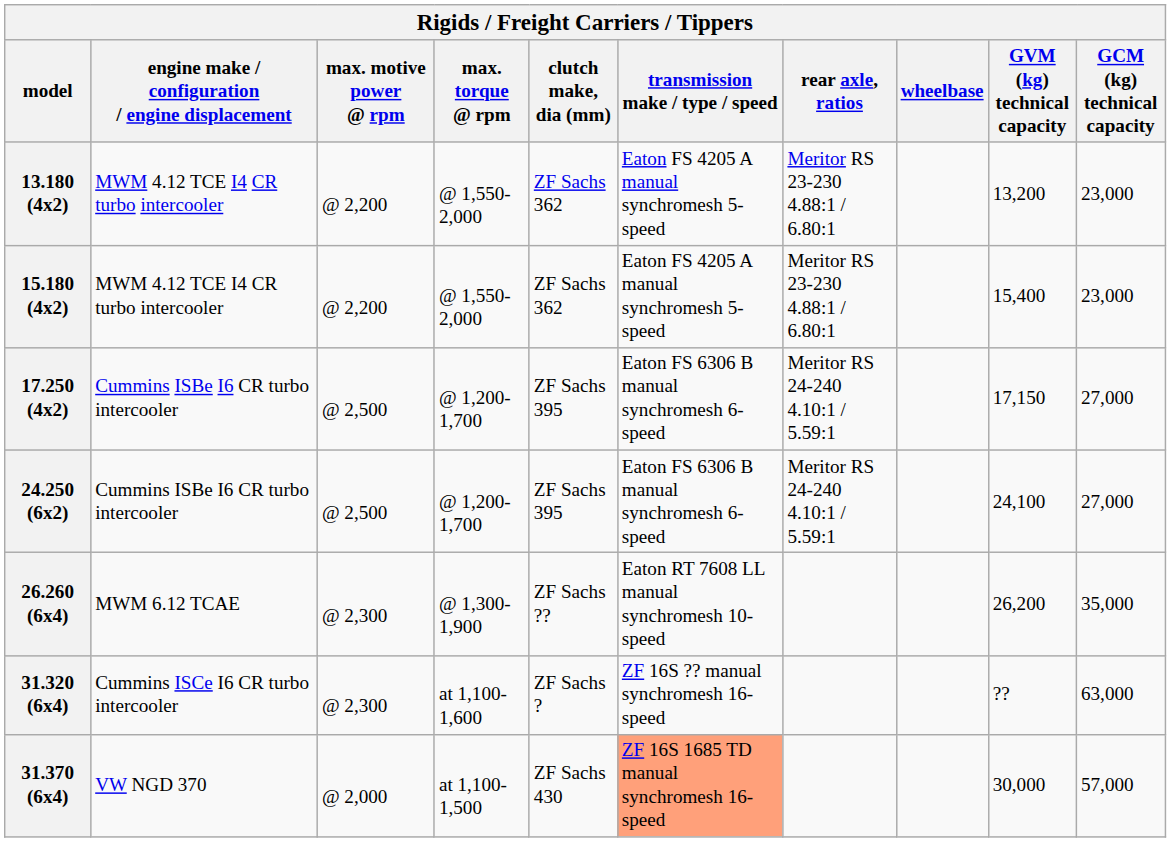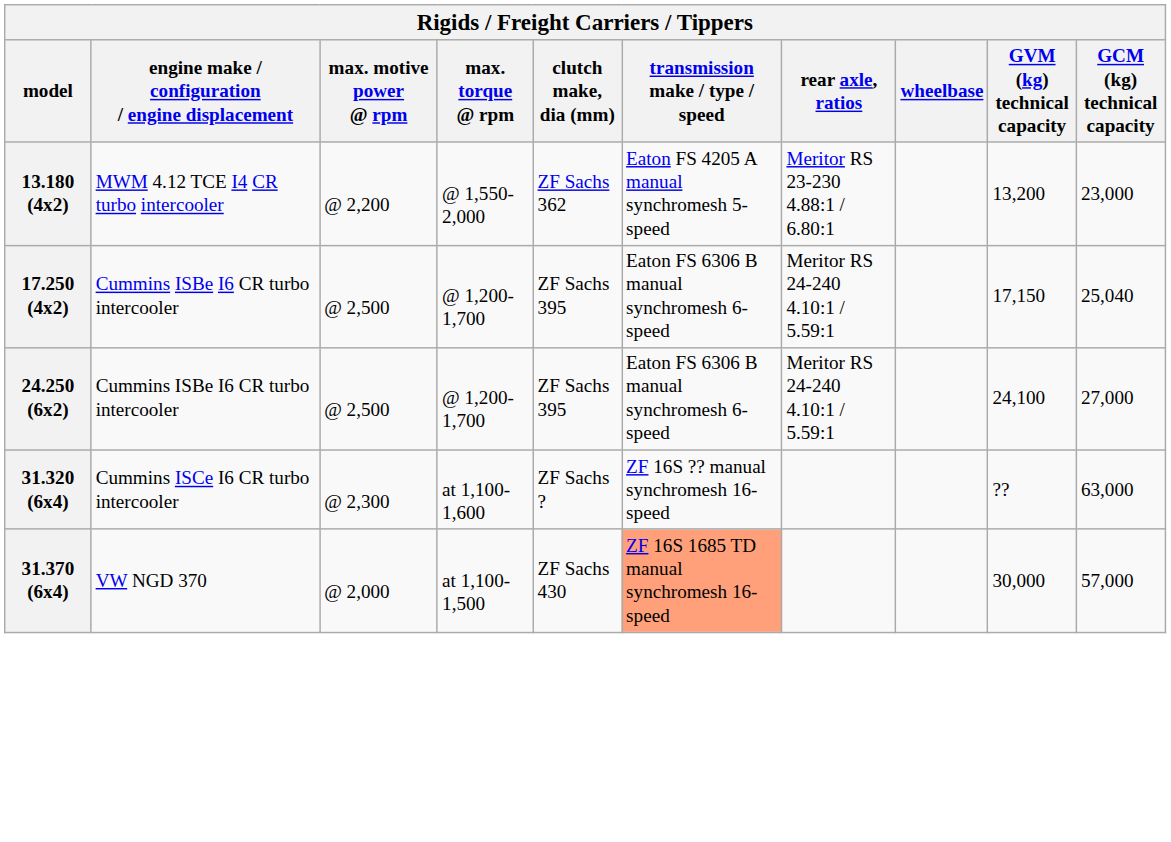 <table class="wikitable" style="text-align: left; font-size: 82%" width=90%>
 <tr>
 <th colspan=10><big>Rigids / Freight Carriers / Tippers</big></th>
 </tr>
 <tr>
 <th>model</th>
 <th>engine make / <a href='#'>configuration</a><br>/ <a href='#'>engine displacement</a></th>
 <th>max. motive <a href='#'>power</a><br>@ <a href='#'>rpm</a></th>
 <th>max. <a href='#'>torque</a><br>@ rpm</th>
 <th>clutch make,<br>dia (mm)</th>
 <th><a href='#'>transmission</a><br>make / type / speed</th>
 <th>rear <a href='#'>axle</a>,<br><a href='#'>ratios</a></th>
 <th><a href='#'>wheelbase</a></th>
 <th><a href='#'>GVM</a> (<a href='#'>kg</a>)<br>technical<br>capacity</th>
 <th><a href='#'>GCM</a> (kg)<br>technical<br>capacity</th>
 </tr>
 <tr>
 <th>13.180 (4x2)</th>
 <td><a href='#'>MWM</a> 4.12 TCE <a href='#'>I4</a> <a href='#'>CR</a> <a href='#'>turbo</a> <a href='#'>intercooler</a><br></td>
 <td><br>@ 2,200</td>
 <td><br>@ 1,550-2,000</td>
 <td><a href='#'>ZF Sachs</a> 362</td>
 <td><a href='#'>Eaton</a> FS 4205 A <a href='#'>manual</a><br>synchromesh 5-speed</td>
 <td><a href='#'>Meritor</a> RS 23-230<br>4.88:1 / 6.80:1</td>
 <td><br></td>
 <td>13,200</td>
 <td>23,000</td>
 </tr>
 <tr>
-<th>15.180 (4x2)</th>
-<td>MWM 4.12 TCE I4 CR turbo intercooler<br></td>
-<td><br>@ 2,200</td>
-<td><br>@ 1,550-2,000</td>
-<td>ZF Sachs 362</td>
-<td>Eaton FS 4205 A manual<br>synchromesh 5-speed</td>
-<td>Meritor RS 23-230<br>4.88:1 / 6.80:1</td>
-<td><br></td>
-<td>15,400</td>
-<td>23,000</td>
-</tr>
-<tr>
 <th>17.250 (4x2)</th>
 <td><a href='#'>Cummins</a> <a href='#'>ISBe</a> <a href='#'>I6</a> CR turbo intercooler<br></td>
 <td><br>@ 2,500</td>
 <td><br>@ 1,200-1,700</td>
 <td>ZF Sachs 395</td>
 <td>Eaton FS 6306 B manual<br>synchromesh 6-speed</td>
 <td>Meritor RS 24-240<br>4.10:1 / 5.59:1</td>
 <td><br></td>
 <td>17,150</td>
-<td>27,000</td>
+<td>25,040</td>
 </tr>
 <tr>
 <th>24.250 (6x2)</th>
 <td>Cummins ISBe I6 CR turbo intercooler<br></td>
 <td><br>@ 2,500</td>
 <td><br>@ 1,200-1,700</td>
 <td>ZF Sachs 395</td>
 <td>Eaton FS 6306 B manual<br>synchromesh 6-speed</td>
 <td>Meritor RS 24-240<br>4.10:1 / 5.59:1</td>
 <td><br></td>
 <td>24,100</td>
 <td>27,000</td>
-</tr>
-<tr>
-<th>26.260 (6x4)</th>
-<td>MWM 6.12 TCAE<br></td>
-<td><br>@ 2,300</td>
-<td><br>@ 1,300-1,900</td>
-<td>ZF Sachs ??</td>
-<td>Eaton RT 7608 LL manual<br>synchromesh 10-speed</td>
-<td></td>
-<td></td>
-<td>26,200</td>
-<td>35,000</td>
 </tr>
 <tr>
 <th>31.320 (6x4)</th>
 <td>Cummins <a href='#'>ISCe</a> I6 CR turbo intercooler<br></td>
 <td><br>@ 2,300</td>
 <td><br>at 1,100-1,600</td>
 <td>ZF Sachs ?</td>
 <td><a href='#'>ZF</a> 16S ?? manual<br>synchromesh 16-speed</td>
 <td></td>
 <td></td>
 <td>??</td>
 <td>63,000</td>
 </tr>
 <tr>
 <th>31.370 (6x4)</th>
 <td><a href='#'>VW</a> NGD 370<br></td>
 <td><br>@ 2,000</td>
 <td><br>at 1,100-1,500</td>
 <td>ZF Sachs 430</td>
 <td style="background: lightsalmon;"><a href='#'>ZF</a> 16S 1685 TD manual<br>synchromesh 16-speed</td>
 <td></td>
 <td></td>
 <td>30,000</td>
 <td>57,000</td>
 </tr>
 </table>
